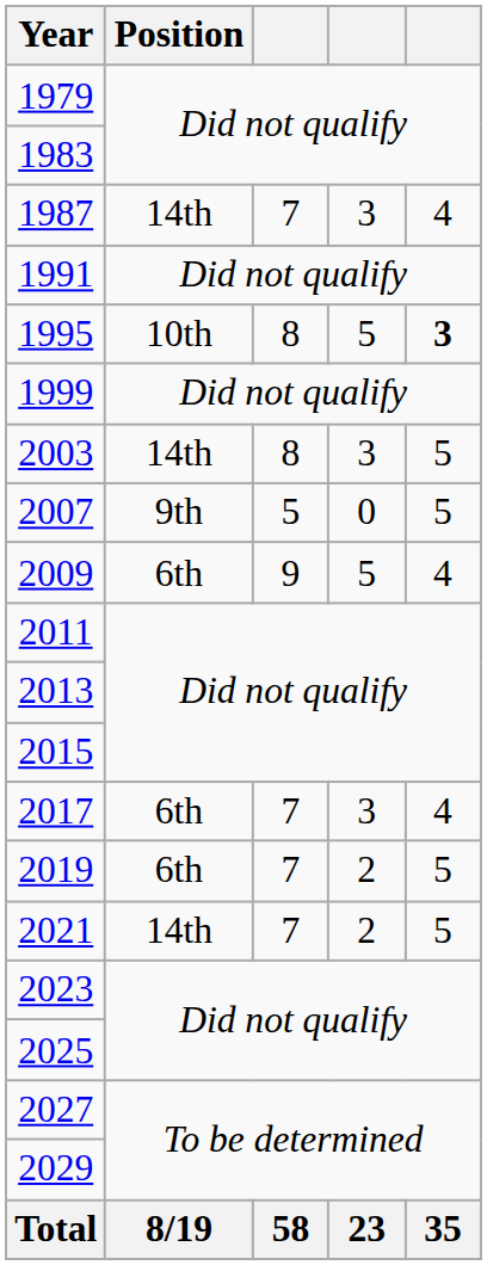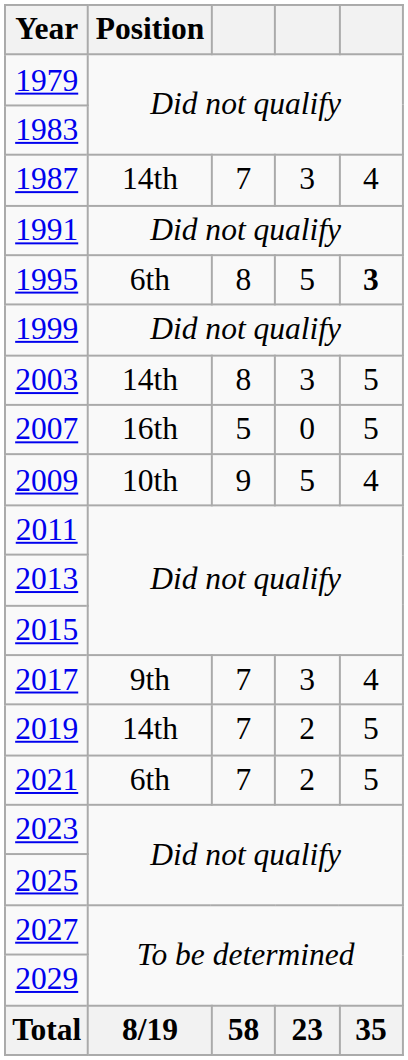 <table class="wikitable" style="text-align: center;">
 <tr>
 <th>Year</th>
 <th>Position</th>
 <th width=25px></th>
 <th width=25px></th>
 <th width=25px></th>
 </tr>
 <tr>
 <td> <a href='#'>1979</a></td>
 <td rowspan=2 colspan=4><em>Did not qualify</em></td>
 </tr>
 <tr>
 <td> <a href='#'>1983</a></td>
 </tr>
 <tr>
 <td> <a href='#'>1987</a></td>
 <td>14th</td>
 <td>7</td>
 <td>3</td>
 <td>4</td>
 </tr>
 <tr>
 <td> <a href='#'>1991</a></td>
 <td colspan=4><em>Did not qualify</em></td>
 </tr>
 <tr>
 <td> <a href='#'>1995</a></td>
-<td>10th</td>
+<td>6th</td>
 <td>8</td>
 <td>5</td>
 <td><strong>3</strong></td>
 </tr>
 <tr>
 <td> <a href='#'>1999</a></td>
 <td colspan=4><em>Did not qualify</em></td>
 </tr>
 <tr>
 <td> <a href='#'>2003</a></td>
 <td>14th</td>
 <td>8</td>
 <td>3</td>
 <td>5</td>
 </tr>
 <tr>
 <td> <a href='#'>2007</a></td>
-<td>9th</td>
+<td>16th</td>
 <td>5</td>
 <td>0</td>
 <td>5</td>
 </tr>
 <tr>
 <td> <a href='#'>2009</a></td>
-<td>6th</td>
+<td>10th</td>
 <td>9</td>
 <td>5</td>
 <td>4</td>
 </tr>
 <tr>
 <td> <a href='#'>2011</a></td>
 <td rowspan=3 colspan=4><em>Did not qualify</em></td>
 </tr>
 <tr>
 <td> <a href='#'>2013</a></td>
 </tr>
 <tr>
 <td> <a href='#'>2015</a></td>
 </tr>
 <tr>
 <td> <a href='#'>2017</a></td>
-<td>6th</td>
+<td>9th</td>
 <td>7</td>
 <td>3</td>
 <td>4</td>
 </tr>
 <tr>
 <td> <a href='#'>2019</a></td>
-<td>6th</td>
+<td>14th</td>
 <td>7</td>
 <td>2</td>
 <td>5</td>
 </tr>
 <tr>
 <td> <a href='#'>2021</a></td>
-<td>14th</td>
+<td>6th</td>
 <td>7</td>
 <td>2</td>
 <td>5</td>
 </tr>
 <tr>
 <td> <a href='#'>2023</a></td>
 <td rowspan=2 colspan=4><em>Did not qualify</em></td>
 </tr>
 <tr>
 <td> <a href='#'>2025</a></td>
 </tr>
 <tr>
 <td> <a href='#'>2027</a></td>
 <td rowspan=2 colspan=4><em>To be determined</em></td>
 </tr>
 <tr>
 <td> <a href='#'>2029</a></td>
 </tr>
 <tr>
 <th>Total</th>
 <th>8/19</th>
 <th>58</th>
 <th>23</th>
 <th>35</th>
 </tr>
 </table>
